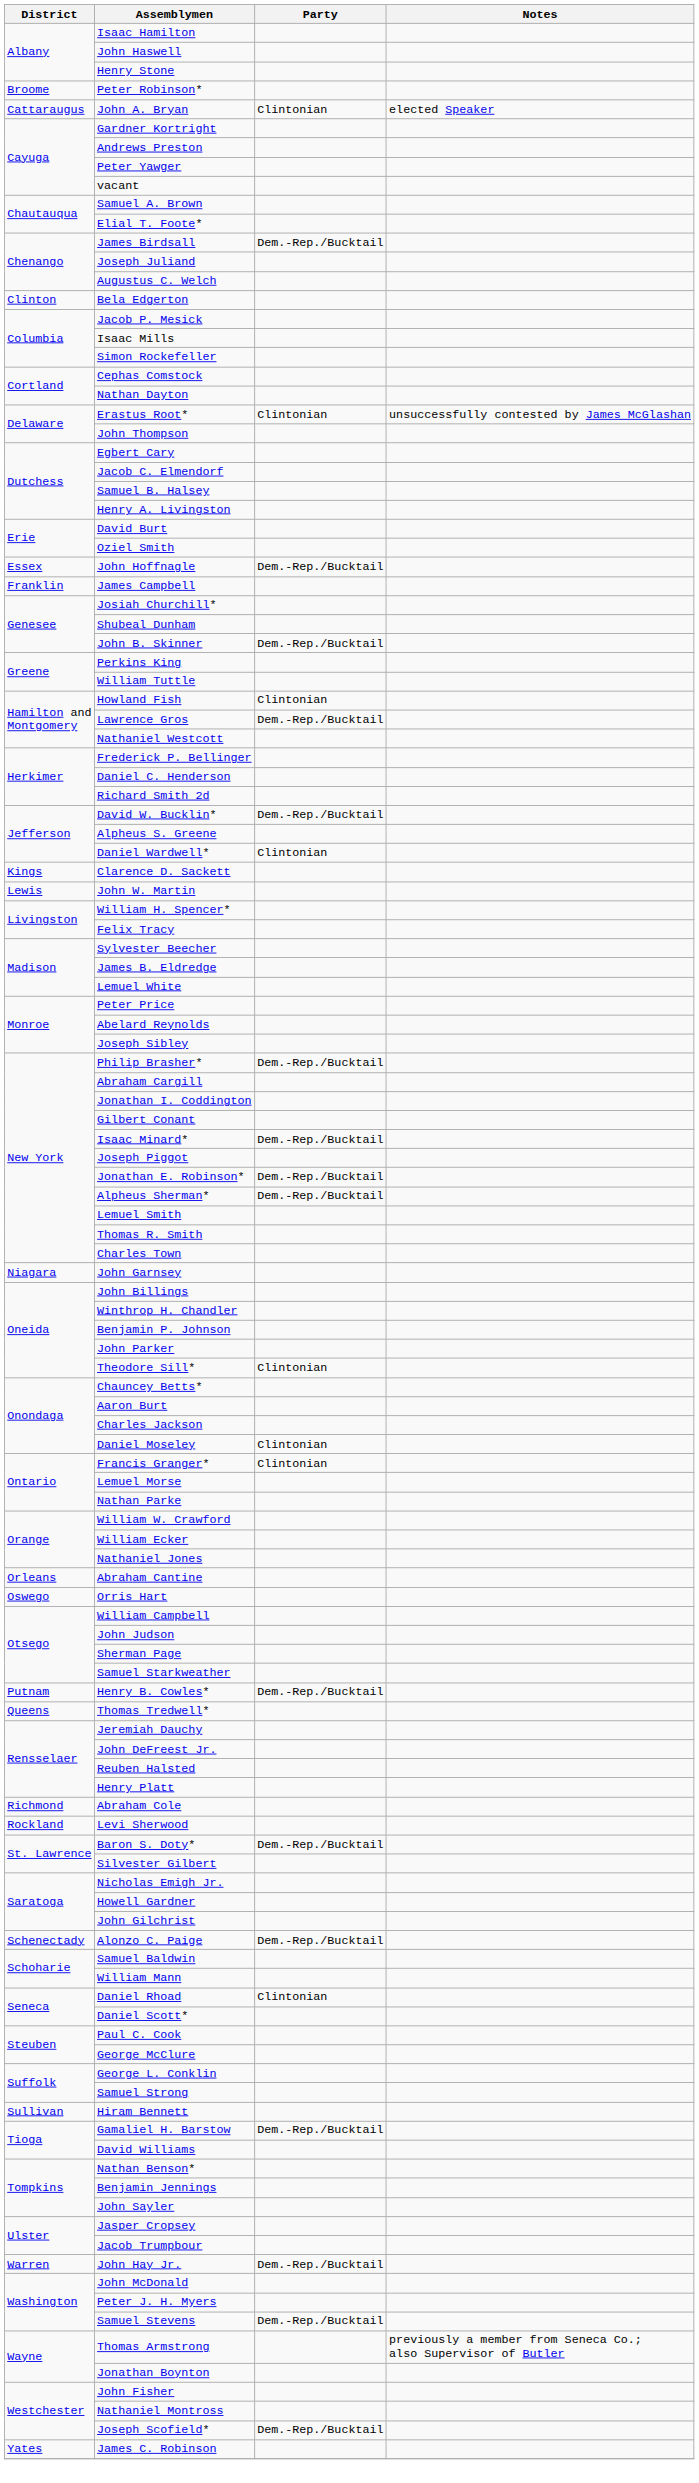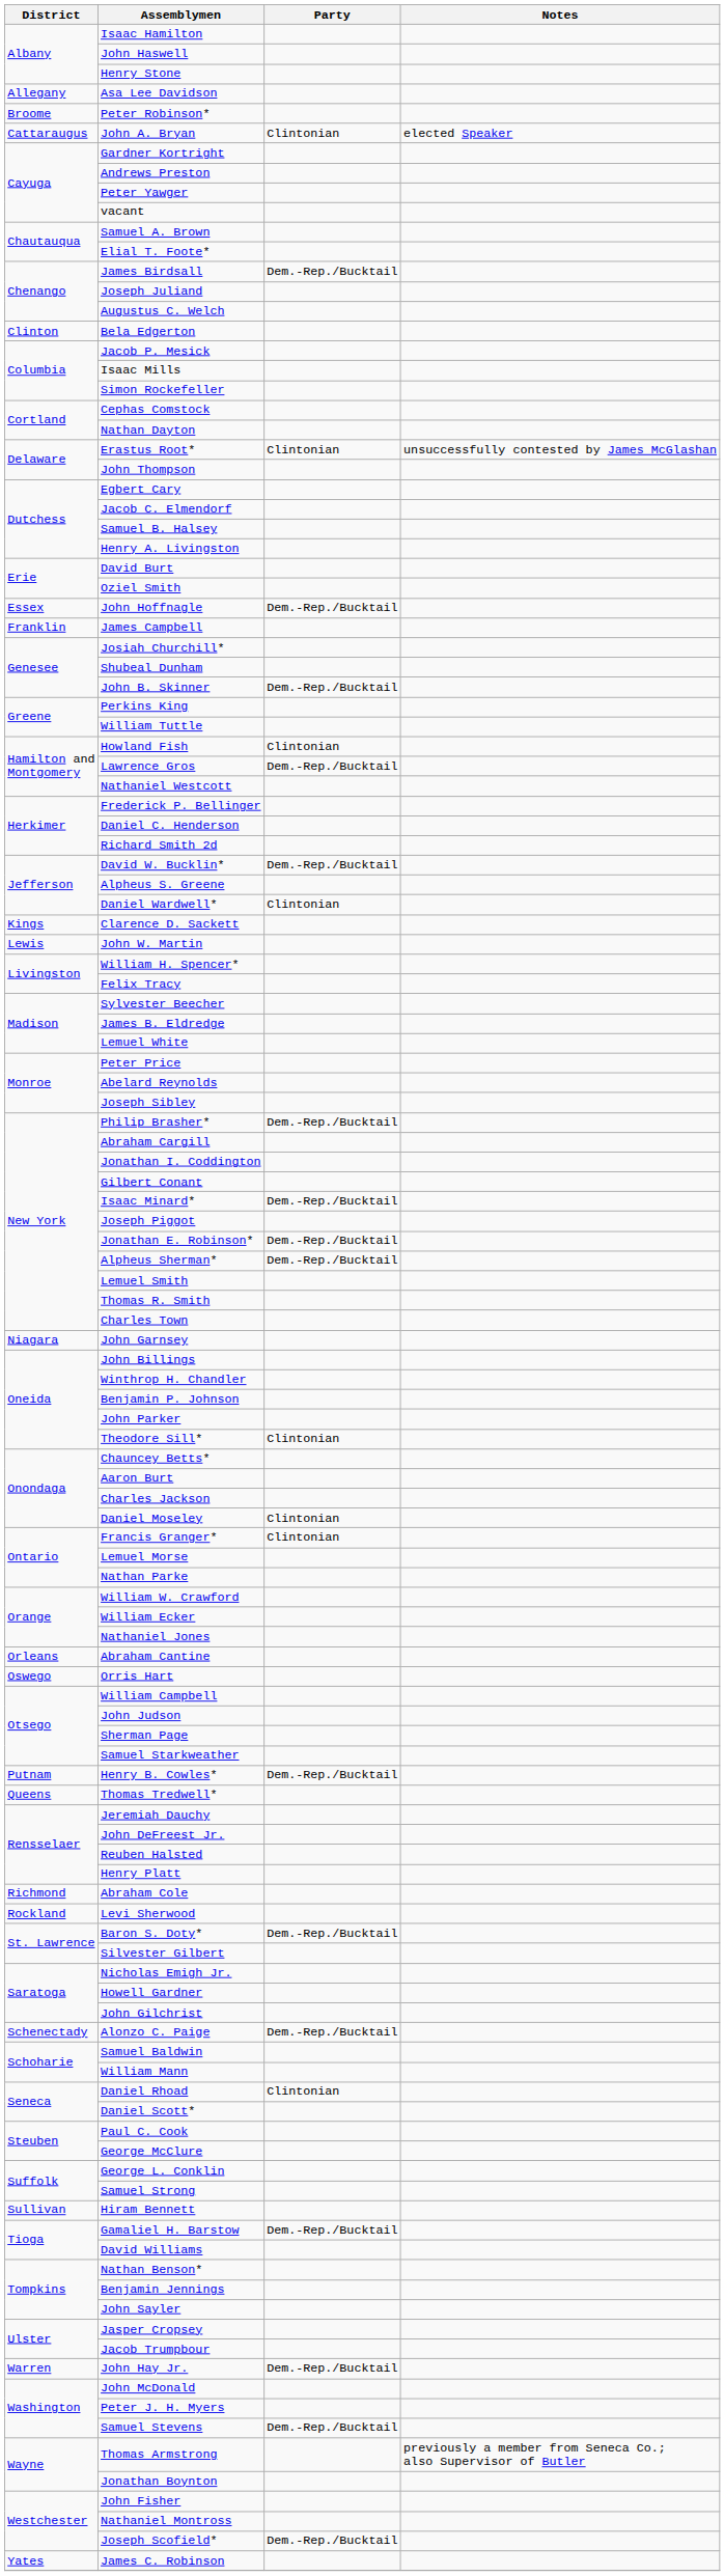 <table class=wikitable>
 <tr>
 <th>District</th>
 <th>Assemblymen</th>
 <th>Party</th>
 <th>Notes</th>
 </tr>
 <tr>
 <td rowspan="3"><a href='#'>Albany</a></td>
 <td><a href='#'>Isaac Hamilton</a></td>
 <td></td>
 <td></td>
 </tr>
 <tr>
 <td><a href='#'>John Haswell</a></td>
 <td></td>
 <td></td>
 </tr>
 <tr>
 <td><a href='#'>Henry Stone</a></td>
+<td></td>
+<td></td>
+</tr>
+<tr>
+<td><a href='#'>Allegany</a></td>
+<td><a href='#'>Asa Lee Davidson</a></td>
 <td></td>
 <td></td>
 </tr>
 <tr>
 <td><a href='#'>Broome</a></td>
 <td><a href='#'>Peter Robinson</a>*</td>
 <td></td>
 <td></td>
 </tr>
 <tr>
 <td><a href='#'>Cattaraugus</a></td>
 <td><a href='#'>John A. Bryan</a></td>
 <td>Clintonian</td>
 <td>elected <a href='#'>Speaker</a></td>
 </tr>
 <tr>
 <td rowspan="4"><a href='#'>Cayuga</a></td>
 <td><a href='#'>Gardner Kortright</a></td>
 <td></td>
 <td></td>
 </tr>
 <tr>
 <td><a href='#'>Andrews Preston</a></td>
 <td></td>
 <td></td>
 </tr>
 <tr>
 <td><a href='#'>Peter Yawger</a></td>
 <td></td>
 <td></td>
 </tr>
 <tr>
 <td>vacant</td>
 <td></td>
 <td></td>
 </tr>
 <tr>
 <td rowspan="2"><a href='#'>Chautauqua</a></td>
 <td><a href='#'>Samuel A. Brown</a></td>
 <td></td>
 <td></td>
 </tr>
 <tr>
 <td><a href='#'>Elial T. Foote</a>*</td>
 <td></td>
 <td></td>
 </tr>
 <tr>
 <td rowspan="3"><a href='#'>Chenango</a></td>
 <td><a href='#'>James Birdsall</a></td>
 <td>Dem.-Rep./Bucktail</td>
 <td></td>
 </tr>
 <tr>
 <td><a href='#'>Joseph Juliand</a></td>
 <td></td>
 <td></td>
 </tr>
 <tr>
 <td><a href='#'>Augustus C. Welch</a></td>
 <td></td>
 <td></td>
 </tr>
 <tr>
 <td><a href='#'>Clinton</a></td>
 <td><a href='#'>Bela Edgerton</a></td>
 <td></td>
 <td></td>
 </tr>
 <tr>
 <td rowspan="3"><a href='#'>Columbia</a></td>
 <td><a href='#'>Jacob P. Mesick</a></td>
 <td></td>
 <td></td>
 </tr>
 <tr>
 <td>Isaac Mills</td>
 <td></td>
 <td></td>
 </tr>
 <tr>
 <td><a href='#'>Simon Rockefeller</a></td>
 <td></td>
 <td></td>
 </tr>
 <tr>
 <td rowspan="2"><a href='#'>Cortland</a></td>
 <td><a href='#'>Cephas Comstock</a></td>
 <td></td>
 <td></td>
 </tr>
 <tr>
 <td><a href='#'>Nathan Dayton</a></td>
 <td></td>
 <td></td>
 </tr>
 <tr>
 <td rowspan="2"><a href='#'>Delaware</a></td>
 <td><a href='#'>Erastus Root</a>*</td>
 <td>Clintonian</td>
 <td>unsuccessfully contested by <a href='#'>James McGlashan</a></td>
 </tr>
 <tr>
 <td><a href='#'>John Thompson</a></td>
 <td></td>
 <td></td>
 </tr>
 <tr>
 <td rowspan="4"><a href='#'>Dutchess</a></td>
 <td><a href='#'>Egbert Cary</a></td>
 <td></td>
 <td></td>
 </tr>
 <tr>
 <td><a href='#'>Jacob C. Elmendorf</a></td>
 <td></td>
 <td></td>
 </tr>
 <tr>
 <td><a href='#'>Samuel B. Halsey</a></td>
 <td></td>
 <td></td>
 </tr>
 <tr>
 <td><a href='#'>Henry A. Livingston</a></td>
 <td></td>
 <td></td>
 </tr>
 <tr>
 <td rowspan="2"><a href='#'>Erie</a></td>
 <td><a href='#'>David Burt</a></td>
 <td></td>
 <td></td>
 </tr>
 <tr>
 <td><a href='#'>Oziel Smith</a></td>
 <td></td>
 <td></td>
 </tr>
 <tr>
 <td><a href='#'>Essex</a></td>
 <td><a href='#'>John Hoffnagle</a></td>
 <td>Dem.-Rep./Bucktail</td>
 <td></td>
 </tr>
 <tr>
 <td><a href='#'>Franklin</a></td>
 <td><a href='#'>James Campbell</a></td>
 <td></td>
 <td></td>
 </tr>
 <tr>
 <td rowspan="3"><a href='#'>Genesee</a></td>
 <td><a href='#'>Josiah Churchill</a>*</td>
 <td></td>
 <td></td>
 </tr>
 <tr>
 <td><a href='#'>Shubeal Dunham</a></td>
 <td></td>
 <td></td>
 </tr>
 <tr>
 <td><a href='#'>John B. Skinner</a></td>
 <td>Dem.-Rep./Bucktail</td>
 <td></td>
 </tr>
 <tr>
 <td rowspan="2"><a href='#'>Greene</a></td>
 <td><a href='#'>Perkins King</a></td>
 <td></td>
 <td></td>
 </tr>
 <tr>
 <td><a href='#'>William Tuttle</a></td>
 <td></td>
 <td></td>
 </tr>
 <tr>
 <td rowspan="3"><a href='#'>Hamilton</a> and <br><a href='#'>Montgomery</a></td>
 <td><a href='#'>Howland Fish</a></td>
 <td>Clintonian</td>
 <td></td>
 </tr>
 <tr>
 <td><a href='#'>Lawrence Gros</a></td>
 <td>Dem.-Rep./Bucktail</td>
 <td></td>
 </tr>
 <tr>
 <td><a href='#'>Nathaniel Westcott</a></td>
 <td></td>
 <td></td>
 </tr>
 <tr>
 <td rowspan="3"><a href='#'>Herkimer</a></td>
 <td><a href='#'>Frederick P. Bellinger</a></td>
 <td></td>
 <td></td>
 </tr>
 <tr>
 <td><a href='#'>Daniel C. Henderson</a></td>
 <td></td>
 <td></td>
 </tr>
 <tr>
 <td><a href='#'>Richard Smith 2d</a></td>
 <td></td>
 <td></td>
 </tr>
 <tr>
 <td rowspan="3"><a href='#'>Jefferson</a></td>
 <td><a href='#'>David W. Bucklin</a>*</td>
 <td>Dem.-Rep./Bucktail</td>
 <td></td>
 </tr>
 <tr>
 <td><a href='#'>Alpheus S. Greene</a></td>
 <td></td>
 <td></td>
 </tr>
 <tr>
 <td><a href='#'>Daniel Wardwell</a>*</td>
 <td>Clintonian</td>
 <td></td>
 </tr>
 <tr>
 <td><a href='#'>Kings</a></td>
 <td><a href='#'>Clarence D. Sackett</a></td>
 <td></td>
 <td></td>
 </tr>
 <tr>
 <td><a href='#'>Lewis</a></td>
 <td><a href='#'>John W. Martin</a></td>
 <td></td>
 <td></td>
 </tr>
 <tr>
 <td rowspan="2"><a href='#'>Livingston</a></td>
 <td><a href='#'>William H. Spencer</a>*</td>
 <td></td>
 <td></td>
 </tr>
 <tr>
 <td><a href='#'>Felix Tracy</a></td>
 <td></td>
 <td></td>
 </tr>
 <tr>
 <td rowspan="3"><a href='#'>Madison</a></td>
 <td><a href='#'>Sylvester Beecher</a></td>
 <td></td>
 <td></td>
 </tr>
 <tr>
 <td><a href='#'>James B. Eldredge</a></td>
 <td></td>
 <td></td>
 </tr>
 <tr>
 <td><a href='#'>Lemuel White</a></td>
 <td></td>
 <td></td>
 </tr>
 <tr>
 <td rowspan="3"><a href='#'>Monroe</a></td>
 <td><a href='#'>Peter Price</a></td>
 <td></td>
 <td></td>
 </tr>
 <tr>
 <td><a href='#'>Abelard Reynolds</a></td>
 <td></td>
 <td></td>
 </tr>
 <tr>
 <td><a href='#'>Joseph Sibley</a></td>
 <td></td>
 <td></td>
 </tr>
 <tr>
 <td rowspan="11"><a href='#'>New York</a></td>
 <td><a href='#'>Philip Brasher</a>*</td>
 <td>Dem.-Rep./Bucktail</td>
 <td></td>
 </tr>
 <tr>
 <td><a href='#'>Abraham Cargill</a></td>
 <td></td>
 <td></td>
 </tr>
 <tr>
 <td><a href='#'>Jonathan I. Coddington</a></td>
 <td></td>
 <td></td>
 </tr>
 <tr>
 <td><a href='#'>Gilbert Conant</a></td>
 <td></td>
 <td></td>
 </tr>
 <tr>
 <td><a href='#'>Isaac Minard</a>*</td>
 <td>Dem.-Rep./Bucktail</td>
 <td></td>
 </tr>
 <tr>
 <td><a href='#'>Joseph Piggot</a></td>
 <td></td>
 <td></td>
 </tr>
 <tr>
 <td><a href='#'>Jonathan E. Robinson</a>*</td>
 <td>Dem.-Rep./Bucktail</td>
 <td></td>
 </tr>
 <tr>
 <td><a href='#'>Alpheus Sherman</a>*</td>
 <td>Dem.-Rep./Bucktail</td>
 <td></td>
 </tr>
 <tr>
 <td><a href='#'>Lemuel Smith</a></td>
 <td></td>
 <td></td>
 </tr>
 <tr>
 <td><a href='#'>Thomas R. Smith</a></td>
 <td></td>
 <td></td>
 </tr>
 <tr>
 <td><a href='#'>Charles Town</a></td>
 <td></td>
 <td></td>
 </tr>
 <tr>
 <td><a href='#'>Niagara</a></td>
 <td><a href='#'>John Garnsey</a></td>
 <td></td>
 <td></td>
 </tr>
 <tr>
 <td rowspan="5"><a href='#'>Oneida</a></td>
 <td><a href='#'>John Billings</a></td>
 <td></td>
 <td></td>
 </tr>
 <tr>
 <td><a href='#'>Winthrop H. Chandler</a></td>
 <td></td>
 <td></td>
 </tr>
 <tr>
 <td><a href='#'>Benjamin P. Johnson</a></td>
 <td></td>
 <td></td>
 </tr>
 <tr>
 <td><a href='#'>John Parker</a></td>
 <td></td>
 <td></td>
 </tr>
 <tr>
 <td><a href='#'>Theodore Sill</a>*</td>
 <td>Clintonian</td>
 <td></td>
 </tr>
 <tr>
 <td rowspan="4"><a href='#'>Onondaga</a></td>
 <td><a href='#'>Chauncey Betts</a>*</td>
 <td></td>
 <td></td>
 </tr>
 <tr>
 <td><a href='#'>Aaron Burt</a></td>
 <td></td>
 <td></td>
 </tr>
 <tr>
 <td><a href='#'>Charles Jackson</a></td>
 <td></td>
 <td></td>
 </tr>
 <tr>
 <td><a href='#'>Daniel Moseley</a></td>
 <td>Clintonian</td>
 <td></td>
 </tr>
 <tr>
 <td rowspan="3"><a href='#'>Ontario</a></td>
 <td><a href='#'>Francis Granger</a>*</td>
 <td>Clintonian</td>
 <td></td>
 </tr>
 <tr>
 <td><a href='#'>Lemuel Morse</a></td>
 <td></td>
 <td></td>
 </tr>
 <tr>
 <td><a href='#'>Nathan Parke</a></td>
 <td></td>
 <td></td>
 </tr>
 <tr>
 <td rowspan="3"><a href='#'>Orange</a></td>
 <td><a href='#'>William W. Crawford</a></td>
 <td></td>
 <td></td>
 </tr>
 <tr>
 <td><a href='#'>William Ecker</a></td>
 <td></td>
 <td></td>
 </tr>
 <tr>
 <td><a href='#'>Nathaniel Jones</a></td>
 <td></td>
 <td></td>
 </tr>
 <tr>
 <td><a href='#'>Orleans</a></td>
 <td><a href='#'>Abraham Cantine</a></td>
 <td></td>
 <td></td>
 </tr>
 <tr>
 <td><a href='#'>Oswego</a></td>
 <td><a href='#'>Orris Hart</a></td>
 <td></td>
 <td></td>
 </tr>
 <tr>
 <td rowspan="4"><a href='#'>Otsego</a></td>
 <td><a href='#'>William Campbell</a></td>
 <td></td>
 <td></td>
 </tr>
 <tr>
 <td><a href='#'>John Judson</a></td>
 <td></td>
 <td></td>
 </tr>
 <tr>
 <td><a href='#'>Sherman Page</a></td>
 <td></td>
 <td></td>
 </tr>
 <tr>
 <td><a href='#'>Samuel Starkweather</a></td>
 <td></td>
 <td></td>
 </tr>
 <tr>
 <td><a href='#'>Putnam</a></td>
 <td><a href='#'>Henry B. Cowles</a>*</td>
 <td>Dem.-Rep./Bucktail</td>
 <td></td>
 </tr>
 <tr>
 <td><a href='#'>Queens</a></td>
 <td><a href='#'>Thomas Tredwell</a>*</td>
 <td></td>
 <td></td>
 </tr>
 <tr>
 <td rowspan="4"><a href='#'>Rensselaer</a></td>
 <td><a href='#'>Jeremiah Dauchy</a></td>
 <td></td>
 <td></td>
 </tr>
 <tr>
 <td><a href='#'>John DeFreest Jr.</a></td>
 <td></td>
 <td></td>
 </tr>
 <tr>
 <td><a href='#'>Reuben Halsted</a></td>
 <td></td>
 <td></td>
 </tr>
 <tr>
 <td><a href='#'>Henry Platt</a></td>
 <td></td>
 <td></td>
 </tr>
 <tr>
 <td><a href='#'>Richmond</a></td>
 <td><a href='#'>Abraham Cole</a></td>
 <td></td>
 <td></td>
 </tr>
 <tr>
 <td><a href='#'>Rockland</a></td>
 <td><a href='#'>Levi Sherwood</a></td>
 <td></td>
 <td></td>
 </tr>
 <tr>
 <td rowspan="2"><a href='#'>St. Lawrence</a></td>
 <td><a href='#'>Baron S. Doty</a>*</td>
 <td>Dem.-Rep./Bucktail</td>
 <td></td>
 </tr>
 <tr>
 <td><a href='#'>Silvester Gilbert</a></td>
 <td></td>
 <td></td>
 </tr>
 <tr>
 <td rowspan="3"><a href='#'>Saratoga</a></td>
 <td><a href='#'>Nicholas Emigh Jr.</a></td>
 <td></td>
 <td></td>
 </tr>
 <tr>
 <td><a href='#'>Howell Gardner</a></td>
 <td></td>
 <td></td>
 </tr>
 <tr>
 <td><a href='#'>John Gilchrist</a></td>
 <td></td>
 <td></td>
 </tr>
 <tr>
 <td><a href='#'>Schenectady</a></td>
 <td><a href='#'>Alonzo C. Paige</a></td>
 <td>Dem.-Rep./Bucktail</td>
 <td></td>
 </tr>
 <tr>
 <td rowspan="2"><a href='#'>Schoharie</a></td>
 <td><a href='#'>Samuel Baldwin</a></td>
 <td></td>
 <td></td>
 </tr>
 <tr>
 <td><a href='#'>William Mann</a></td>
 <td></td>
 <td></td>
 </tr>
 <tr>
 <td rowspan="2"><a href='#'>Seneca</a></td>
 <td><a href='#'>Daniel Rhoad</a></td>
 <td>Clintonian</td>
 <td></td>
 </tr>
 <tr>
 <td><a href='#'>Daniel Scott</a>*</td>
 <td></td>
 <td></td>
 </tr>
 <tr>
 <td rowspan="2"><a href='#'>Steuben</a></td>
 <td><a href='#'>Paul C. Cook</a></td>
 <td></td>
 <td></td>
 </tr>
 <tr>
 <td><a href='#'>George McClure</a></td>
 <td></td>
 <td></td>
 </tr>
 <tr>
 <td rowspan="2"><a href='#'>Suffolk</a></td>
 <td><a href='#'>George L. Conklin</a></td>
 <td></td>
 <td></td>
 </tr>
 <tr>
 <td><a href='#'>Samuel Strong</a></td>
 <td></td>
 <td></td>
 </tr>
 <tr>
 <td><a href='#'>Sullivan</a></td>
 <td><a href='#'>Hiram Bennett</a></td>
 <td></td>
 <td></td>
 </tr>
 <tr>
 <td rowspan="2"><a href='#'>Tioga</a></td>
 <td><a href='#'>Gamaliel H. Barstow</a></td>
 <td>Dem.-Rep./Bucktail</td>
 <td></td>
 </tr>
 <tr>
 <td><a href='#'>David Williams</a></td>
 <td></td>
 <td></td>
 </tr>
 <tr>
 <td rowspan="3"><a href='#'>Tompkins</a></td>
 <td><a href='#'>Nathan Benson</a>*</td>
 <td></td>
 <td></td>
 </tr>
 <tr>
 <td><a href='#'>Benjamin Jennings</a></td>
 <td></td>
 <td></td>
 </tr>
 <tr>
 <td><a href='#'>John Sayler</a></td>
 <td></td>
 <td></td>
 </tr>
 <tr>
 <td rowspan="2"><a href='#'>Ulster</a></td>
 <td><a href='#'>Jasper Cropsey</a></td>
 <td></td>
 <td></td>
 </tr>
 <tr>
 <td><a href='#'>Jacob Trumpbour</a></td>
 <td></td>
 <td></td>
 </tr>
 <tr>
 <td><a href='#'>Warren</a></td>
 <td><a href='#'>John Hay Jr.</a></td>
 <td>Dem.-Rep./Bucktail</td>
 <td></td>
 </tr>
 <tr>
 <td rowspan="3"><a href='#'>Washington</a></td>
 <td><a href='#'>John McDonald</a></td>
 <td></td>
 <td></td>
 </tr>
 <tr>
 <td><a href='#'>Peter J. H. Myers</a></td>
 <td></td>
 <td></td>
 </tr>
 <tr>
 <td><a href='#'>Samuel Stevens</a></td>
 <td>Dem.-Rep./Bucktail</td>
 <td></td>
 </tr>
 <tr>
 <td rowspan="2"><a href='#'>Wayne</a></td>
 <td><a href='#'>Thomas Armstrong</a></td>
 <td></td>
 <td>previously a member from Seneca Co.; <br>also Supervisor of <a href='#'>Butler</a></td>
 </tr>
 <tr>
 <td><a href='#'>Jonathan Boynton</a></td>
 <td></td>
 <td></td>
 </tr>
 <tr>
 <td rowspan="3"><a href='#'>Westchester</a></td>
 <td><a href='#'>John Fisher</a></td>
 <td></td>
 <td></td>
 </tr>
 <tr>
 <td><a href='#'>Nathaniel Montross</a></td>
 <td></td>
 <td></td>
 </tr>
 <tr>
 <td><a href='#'>Joseph Scofield</a>*</td>
 <td>Dem.-Rep./Bucktail</td>
 <td></td>
 </tr>
 <tr>
 <td><a href='#'>Yates</a></td>
 <td><a href='#'>James C. Robinson</a></td>
 <td></td>
 <td></td>
 </tr>
 <tr>
 </tr>
 </table>
